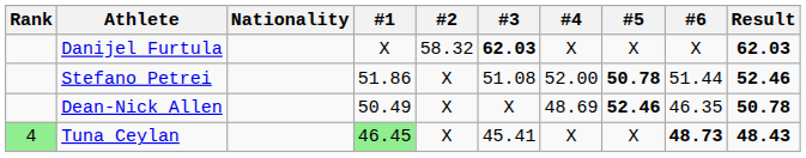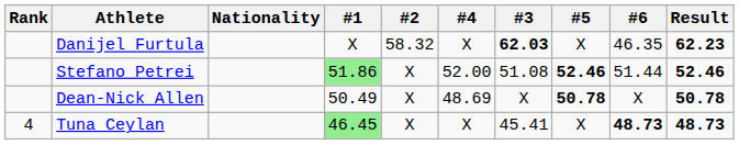 <table class="wikitable sortable" style="text-align:center">
 <tr>
 <th>Rank</th>
 <th>Athlete</th>
 <th>Nationality</th>
 <th>#1</th>
 <th>#2</th>
+<th>#4</th>
 <th>#3</th>
-<th>#4</th>
 <th>#5</th>
 <th>#6</th>
 <th>Result</th>
 </tr>
 <tr>
 <td></td>
 <td align="left"><a href='#'>Danijel Furtula</a></td>
 <td align="left"></td>
 <td>X</td>
 <td>58.32</td>
+<td>X</td>
 <td><strong>62.03</strong></td>
 <td>X</td>
-<td>X</td>
-<td>X</td>
-<td><strong>62.03</strong></td>
+<td>46.35</td>
+<td><strong>62.23</strong></td>
 </tr>
 <tr>
 <td></td>
 <td align="left"><a href='#'>Stefano Petrei</a></td>
 <td align="left"></td>
-<td>51.86</td>
+<td style="background: lightgreen;">51.86</td>
 <td>X</td>
+<td>52.00</td>
 <td>51.08</td>
-<td>52.00</td>
-<td><strong>50.78</strong></td>
+<td><strong>52.46</strong></td>
 <td>51.44</td>
 <td><strong>52.46</strong></td>
 </tr>
 <tr>
 <td></td>
 <td align="left"><a href='#'>Dean-Nick Allen</a></td>
 <td align="left"></td>
 <td>50.49</td>
 <td>X</td>
+<td>48.69</td>
 <td>X</td>
-<td>48.69</td>
-<td><strong>52.46</strong></td>
-<td>46.35</td>
+<td><strong>50.78</strong></td>
+<td>X</td>
 <td><strong>50.78</strong></td>
 </tr>
 <tr>
-<td style="background: lightgreen;">4</td>
+<td>4</td>
 <td align="left"><a href='#'>Tuna Ceylan</a></td>
 <td align="left"></td>
 <td style="background: lightgreen;">46.45</td>
 <td>X</td>
+<td>X</td>
 <td>45.41</td>
 <td>X</td>
-<td>X</td>
 <td><strong>48.73</strong></td>
-<td><strong>48.43</strong></td>
+<td><strong>48.73</strong></td>
 </tr>
 </table>
